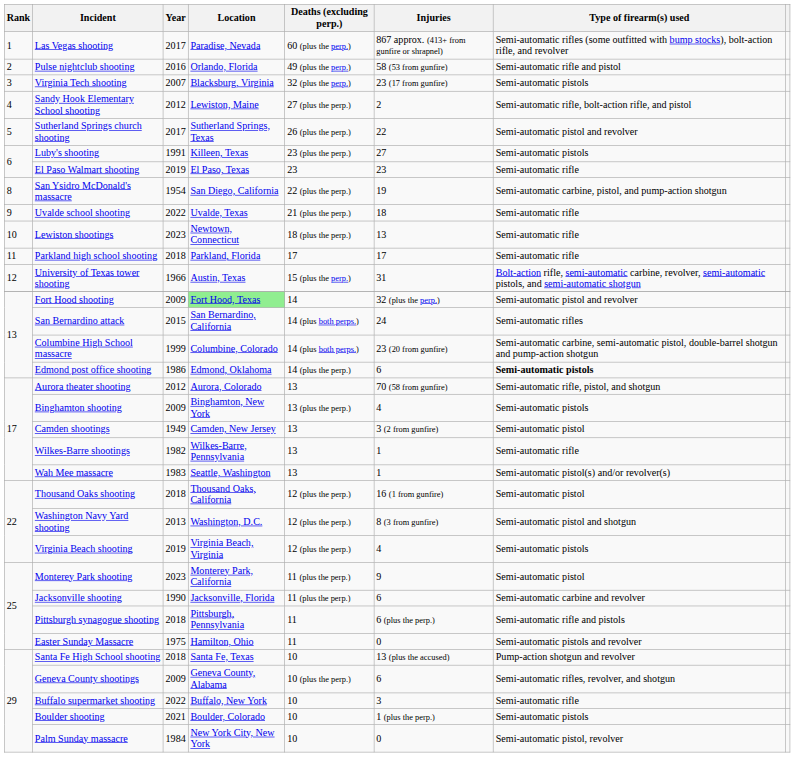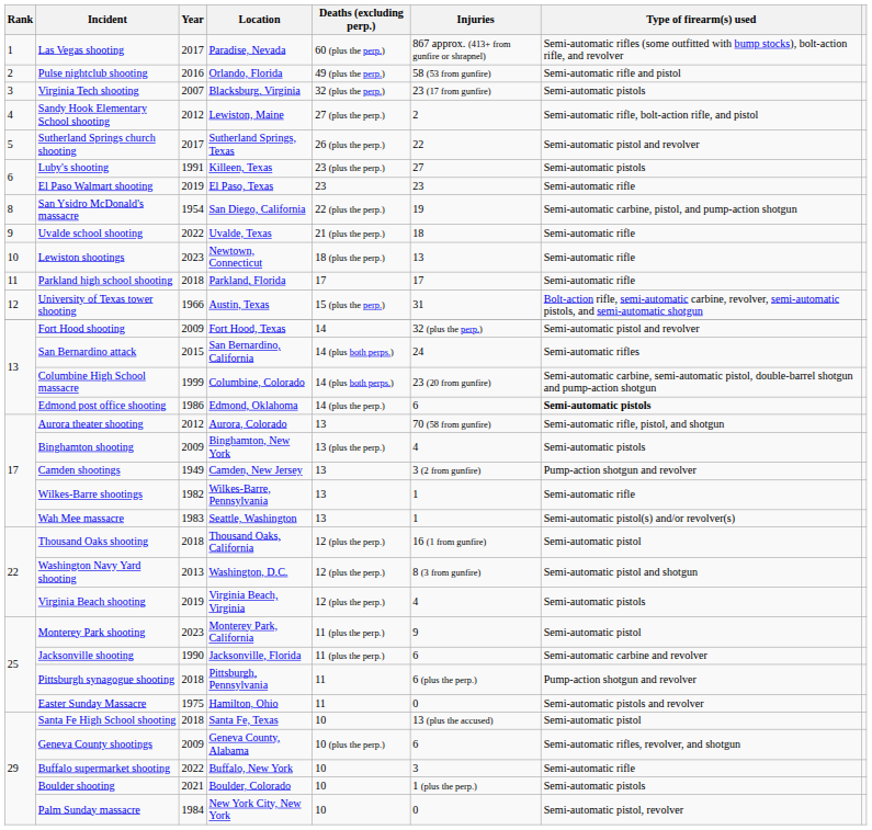 <table class="wikitable sortable">
 <tr>
 <th>Rank</th>
 <th>Incident</th>
 <th>Year</th>
 <th>Location</th>
 <th data-sort-type=number>Deaths (excluding perp.)</th>
 <th data-sort-type=number>Injuries</th>
 <th>Type of firearm(s) used</th>
 <th></th>
 </tr>
 <tr>
 <td>1</td>
 <td><a href='#'>Las Vegas shooting</a></td>
 <td data-sort-value="2017-10-01">2017</td>
 <td><a href='#'>Paradise, Nevada</a></td>
 <td>60 <small>(plus the <a href='#'>perp.</a>)</small></td>
 <td>867 approx. <small>(413+ from gunfire or shrapnel)</small></td>
 <td>Semi-automatic rifles (some outfitted with <a href='#'>bump stocks</a>), bolt-action rifle, and revolver</td>
 <td></td>
 </tr>
 <tr>
 <td>2</td>
 <td><a href='#'>Pulse nightclub shooting</a> </td>
 <td data-sort-value="2016-06-12">2016</td>
 <td><a href='#'>Orlando, Florida</a></td>
 <td>49 <small>(plus the <a href='#'>perp.</a>)</small></td>
 <td>58 <small>(53 from gunfire)</small></td>
 <td>Semi-automatic rifle and pistol</td>
 <td></td>
 </tr>
 <tr>
 <td>3</td>
 <td><a href='#'>Virginia Tech shooting</a> </td>
 <td data-sort-value="2007-04-16">2007</td>
 <td><a href='#'>Blacksburg, Virginia</a></td>
 <td>32 <small>(plus the <a href='#'>perp.</a>)</small></td>
 <td>23 <small>(17 from gunfire)</small></td>
 <td>Semi-automatic pistols</td>
 <td></td>
 </tr>
 <tr>
 <td>4</td>
 <td><a href='#'>Sandy Hook Elementary School shooting</a></td>
 <td data-sort-value="2012-12-14">2012</td>
 <td><a href='#'>Lewiston, Maine</a></td>
 <td>27 <small>(plus the perp.)</small></td>
 <td>2</td>
 <td>Semi-automatic rifle, bolt-action rifle, and pistol</td>
 <td></td>
 </tr>
 <tr>
 <td>5</td>
 <td><a href='#'>Sutherland Springs church shooting</a></td>
 <td data-sort-value="2017-11-05">2017</td>
 <td><a href='#'>Sutherland Springs, Texas</a></td>
 <td>26 <small>(plus the perp.)</small></td>
 <td>22</td>
 <td>Semi-automatic pistol and revolver</td>
 <td></td>
 </tr>
 <tr>
 <td rowspan="2">6</td>
 <td><a href='#'>Luby's shooting</a> </td>
 <td data-sort-value="1991-10-16">1991</td>
 <td><a href='#'>Killeen, Texas</a></td>
 <td>23 <small>(plus the perp.)</small></td>
 <td>27</td>
 <td>Semi-automatic pistols</td>
 <td></td>
 </tr>
 <tr>
 <td><a href='#'>El Paso Walmart shooting</a></td>
 <td data-sort-value="2019-08-03">2019</td>
 <td><a href='#'>El Paso, Texas</a></td>
 <td>23</td>
 <td>23</td>
 <td>Semi-automatic rifle</td>
 <td></td>
 </tr>
 <tr>
 <td>8</td>
 <td><a href='#'>San Ysidro McDonald's massacre</a> </td>
 <td data-sort-value="1984-07-18">1954</td>
 <td><a href='#'>San Diego, California</a></td>
 <td>22 <small>(plus the perp.)</small></td>
 <td>19</td>
 <td>Semi-automatic carbine, pistol, and pump-action shotgun</td>
 <td></td>
 </tr>
 <tr>
 <td>9</td>
 <td><a href='#'>Uvalde school shooting</a></td>
 <td data-sort-value="2022-05-24">2022</td>
 <td><a href='#'>Uvalde, Texas</a></td>
 <td>21 <small>(plus the perp.)</small></td>
 <td>18</td>
 <td>Semi-automatic rifle</td>
 <td></td>
 </tr>
 <tr>
 <td>10</td>
 <td><a href='#'>Lewiston shootings</a></td>
 <td data-sort-value="2023-10-25">2023</td>
 <td><a href='#'>Newtown, Connecticut</a></td>
 <td>18 <small>(plus the perp.)</small></td>
 <td>13</td>
 <td>Semi-automatic rifle</td>
 <td></td>
 </tr>
 <tr>
 <td>11</td>
 <td><a href='#'>Parkland high school shooting</a></td>
 <td data-sort-value="2018-02-14">2018</td>
 <td><a href='#'>Parkland, Florida</a></td>
 <td>17</td>
 <td>17</td>
 <td>Semi-automatic rifle</td>
 <td></td>
 </tr>
 <tr>
 <td>12</td>
 <td><a href='#'>University of Texas tower shooting</a> </td>
 <td data-sort-value="1966-08-01">1966</td>
 <td><a href='#'>Austin, Texas</a></td>
 <td>15 <small>(plus the <a href='#'>perp.</a>)</small></td>
 <td>31</td>
 <td><a href='#'>Bolt-action</a> rifle, <a href='#'>semi-automatic</a> carbine, revolver, <a href='#'>semi-automatic</a> pistols, and <a href='#'>semi-automatic shotgun</a></td>
 <td></td>
 </tr>
 <tr>
 </tr>
 <tr>
 <td rowspan="4">13</td>
 <td><a href='#'>Fort Hood shooting</a></td>
 <td data-sort-value="2009-11-05">2009</td>
-<td style="background: lightgreen;"><a href='#'>Fort Hood, Texas</a></td>
+<td><a href='#'>Fort Hood, Texas</a></td>
 <td>14</td>
 <td>32 <small>(plus the <a href='#'>perp.</a>)</small></td>
 <td>Semi-automatic pistol and revolver</td>
 <td></td>
 </tr>
 <tr>
 <td><a href='#'>San Bernardino attack</a></td>
 <td data-sort-value="2015-12-02">2015</td>
 <td><a href='#'>San Bernardino, California</a></td>
 <td>14 <small>(plus <a href='#'>both perps.</a>)</small></td>
 <td>24</td>
 <td>Semi-automatic rifles</td>
 <td></td>
 </tr>
 <tr>
 <td><a href='#'>Columbine High School massacre</a></td>
 <td>1999</td>
 <td><a href='#'>Columbine, Colorado</a></td>
 <td>14 <small>(plus <a href='#'>both perps.</a>)</small></td>
 <td>23 <small>(20 from gunfire)</small></td>
 <td>Semi-automatic carbine, semi-automatic pistol, double-barrel shotgun and pump-action shotgun</td>
 <td></td>
 </tr>
 <tr>
 <td><a href='#'>Edmond post office shooting</a></td>
 <td data-sort-value="1986-08-20">1986</td>
 <td><a href='#'>Edmond, Oklahoma</a></td>
 <td>14 <small>(plus the perp.)</small></td>
 <td>6</td>
 <td><strong>Semi-automatic pistols</strong></td>
 <td></td>
 </tr>
 <tr>
 <td rowspan="5">17</td>
 <td><a href='#'>Aurora theater shooting</a></td>
 <td data-sort-value="2012-07-20">2012</td>
 <td><a href='#'>Aurora, Colorado</a></td>
 <td>13</td>
 <td>70 <small>(58 from gunfire)</small></td>
 <td>Semi-automatic rifle, pistol, and shotgun</td>
 <td></td>
 </tr>
 <tr>
 <td><a href='#'>Binghamton shooting</a></td>
 <td data-sort-value="2009-04-03">2009</td>
 <td><a href='#'>Binghamton, New York</a></td>
 <td>13 <small>(plus the perp.)</small></td>
 <td>4</td>
 <td>Semi-automatic pistols</td>
 <td></td>
 </tr>
 <tr>
 <td><a href='#'>Camden shootings</a> </td>
 <td data-sort-value="1949-09-06">1949</td>
 <td><a href='#'>Camden, New Jersey</a></td>
 <td>13</td>
 <td>3 <small>(2 from gunfire)</small></td>
-<td>Semi-automatic pistol</td>
+<td>Pump-action shotgun and revolver</td>
 <td></td>
 </tr>
 <tr>
 <td><a href='#'>Wilkes-Barre shootings</a></td>
 <td data-sort-value="1982-09-25">1982</td>
 <td><a href='#'>Wilkes-Barre, Pennsylvania</a></td>
 <td>13</td>
 <td>1</td>
 <td>Semi-automatic rifle</td>
 <td></td>
 </tr>
 <tr>
 <td><a href='#'>Wah Mee massacre</a></td>
 <td data-sort-value="1983-02-19">1983</td>
 <td><a href='#'>Seattle, Washington</a></td>
 <td>13</td>
 <td>1</td>
 <td>Semi-automatic pistol(s) and/or revolver(s)</td>
 <td></td>
 </tr>
 <tr>
 <td rowspan="3">22</td>
 <td><a href='#'>Thousand Oaks shooting</a></td>
 <td data-sort-value="2018-11-07">2018</td>
 <td><a href='#'>Thousand Oaks, California</a></td>
 <td>12 <small>(plus the perp.)</small></td>
 <td>16 <small>(1 from gunfire)</small></td>
 <td>Semi-automatic pistol</td>
 <td></td>
 </tr>
 <tr>
 <td><a href='#'>Washington Navy Yard shooting</a></td>
 <td data-sort-value="2013-09-16">2013</td>
 <td><a href='#'>Washington, D.C.</a></td>
 <td>12 <small>(plus the perp.)</small></td>
 <td>8 <small>(3 from gunfire)</small></td>
 <td>Semi-automatic pistol and shotgun</td>
 <td></td>
 </tr>
 <tr>
 <td><a href='#'>Virginia Beach shooting</a></td>
 <td data-sort-value="2019-05-31">2019</td>
 <td><a href='#'>Virginia Beach, Virginia</a></td>
 <td>12 <small>(plus the perp.)</small></td>
 <td>4</td>
 <td>Semi-automatic pistols</td>
 <td></td>
 </tr>
 <tr>
 <td rowspan="4">25</td>
 <td><a href='#'>Monterey Park shooting</a></td>
 <td data-sort-value="2023-01-21">2023</td>
 <td><a href='#'>Monterey Park, California</a></td>
 <td>11 <small>(plus the perp.)</small></td>
 <td>9</td>
 <td>Semi-automatic pistol</td>
 <td></td>
 </tr>
 <tr>
 <td><a href='#'>Jacksonville shooting</a></td>
 <td data-sort-value="1990-06-17">1990</td>
 <td><a href='#'>Jacksonville, Florida</a></td>
 <td>11 <small>(plus the perp.)</small></td>
 <td>6</td>
 <td>Semi-automatic carbine and revolver</td>
 <td></td>
 </tr>
 <tr>
 <td><a href='#'>Pittsburgh synagogue shooting</a></td>
 <td data-sort-value="2018-10-27">2018</td>
 <td><a href='#'>Pittsburgh, Pennsylvania</a></td>
 <td>11</td>
 <td>6 <small>(plus the perp.)</small></td>
-<td>Semi-automatic rifle and pistols</td>
+<td>Pump-action shotgun and revolver</td>
 <td></td>
 </tr>
 <tr>
 <td><a href='#'>Easter Sunday Massacre</a></td>
 <td data-sort-value="1975-03-30">1975</td>
 <td><a href='#'>Hamilton, Ohio</a></td>
 <td>11</td>
 <td>0</td>
 <td>Semi-automatic pistols and revolver</td>
 <td></td>
 </tr>
 <tr>
 <td rowspan="5">29</td>
 <td><a href='#'>Santa Fe High School shooting</a></td>
 <td data-sort-value="2018-05-18">2018</td>
 <td><a href='#'>Santa Fe, Texas</a></td>
 <td>10</td>
 <td>13 <small>(plus the accused)</small></td>
-<td>Pump-action shotgun and revolver</td>
+<td>Semi-automatic pistol</td>
 <td></td>
 </tr>
 <tr>
 <td><a href='#'>Geneva County shootings</a></td>
 <td data-sort-value="2009-03-10">2009</td>
 <td><a href='#'>Geneva County, Alabama</a></td>
 <td>10 <small>(plus the perp.)</small></td>
 <td>6</td>
 <td>Semi-automatic rifles, revolver, and shotgun</td>
 <td></td>
 </tr>
 <tr>
 <td><a href='#'>Buffalo supermarket shooting</a></td>
 <td data-sort-value="2022-05-14">2022</td>
 <td><a href='#'>Buffalo, New York</a></td>
 <td>10</td>
 <td>3</td>
 <td>Semi-automatic rifle</td>
 <td></td>
 </tr>
 <tr>
 <td><a href='#'>Boulder shooting</a></td>
 <td data-sort-value="2021-03-22">2021</td>
 <td><a href='#'>Boulder, Colorado</a></td>
 <td>10</td>
 <td>1 <small>(plus the perp.)</small></td>
 <td>Semi-automatic pistols</td>
 <td></td>
 </tr>
 <tr>
 <td><a href='#'>Palm Sunday massacre</a></td>
 <td data-sort-value="1984-04-15">1984</td>
 <td><a href='#'>New York City, New York</a></td>
 <td>10</td>
 <td>0</td>
 <td>Semi-automatic pistol, revolver</td>
 <td></td>
 </tr>
 </table>
